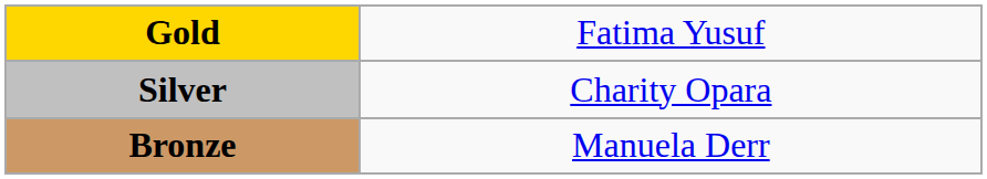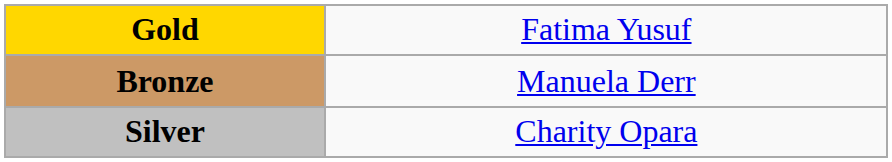 <table class="wikitable" style="text-align:center; " width="35%">
 <tr>
 <td bgcolor="gold"><strong>Gold</strong></td>
 <td><a href='#'>Fatima Yusuf</a><br>  <small><em></em></small></td>
 </tr>
 <tr>
+<td bgcolor="CC9966"><strong>Bronze</strong></td>
+<td><a href='#'>Manuela Derr</a><br>  <small><em></em></small></td>
+</tr>
+<tr>
 <td bgcolor="silver"><strong>Silver</strong></td>
 <td><a href='#'>Charity Opara</a><br>  <small><em></em></small></td>
 </tr>
-<tr>
-<td bgcolor="CC9966"><strong>Bronze</strong></td>
-<td><a href='#'>Manuela Derr</a><br>  <small><em></em></small></td>
-</tr>
 </table>
